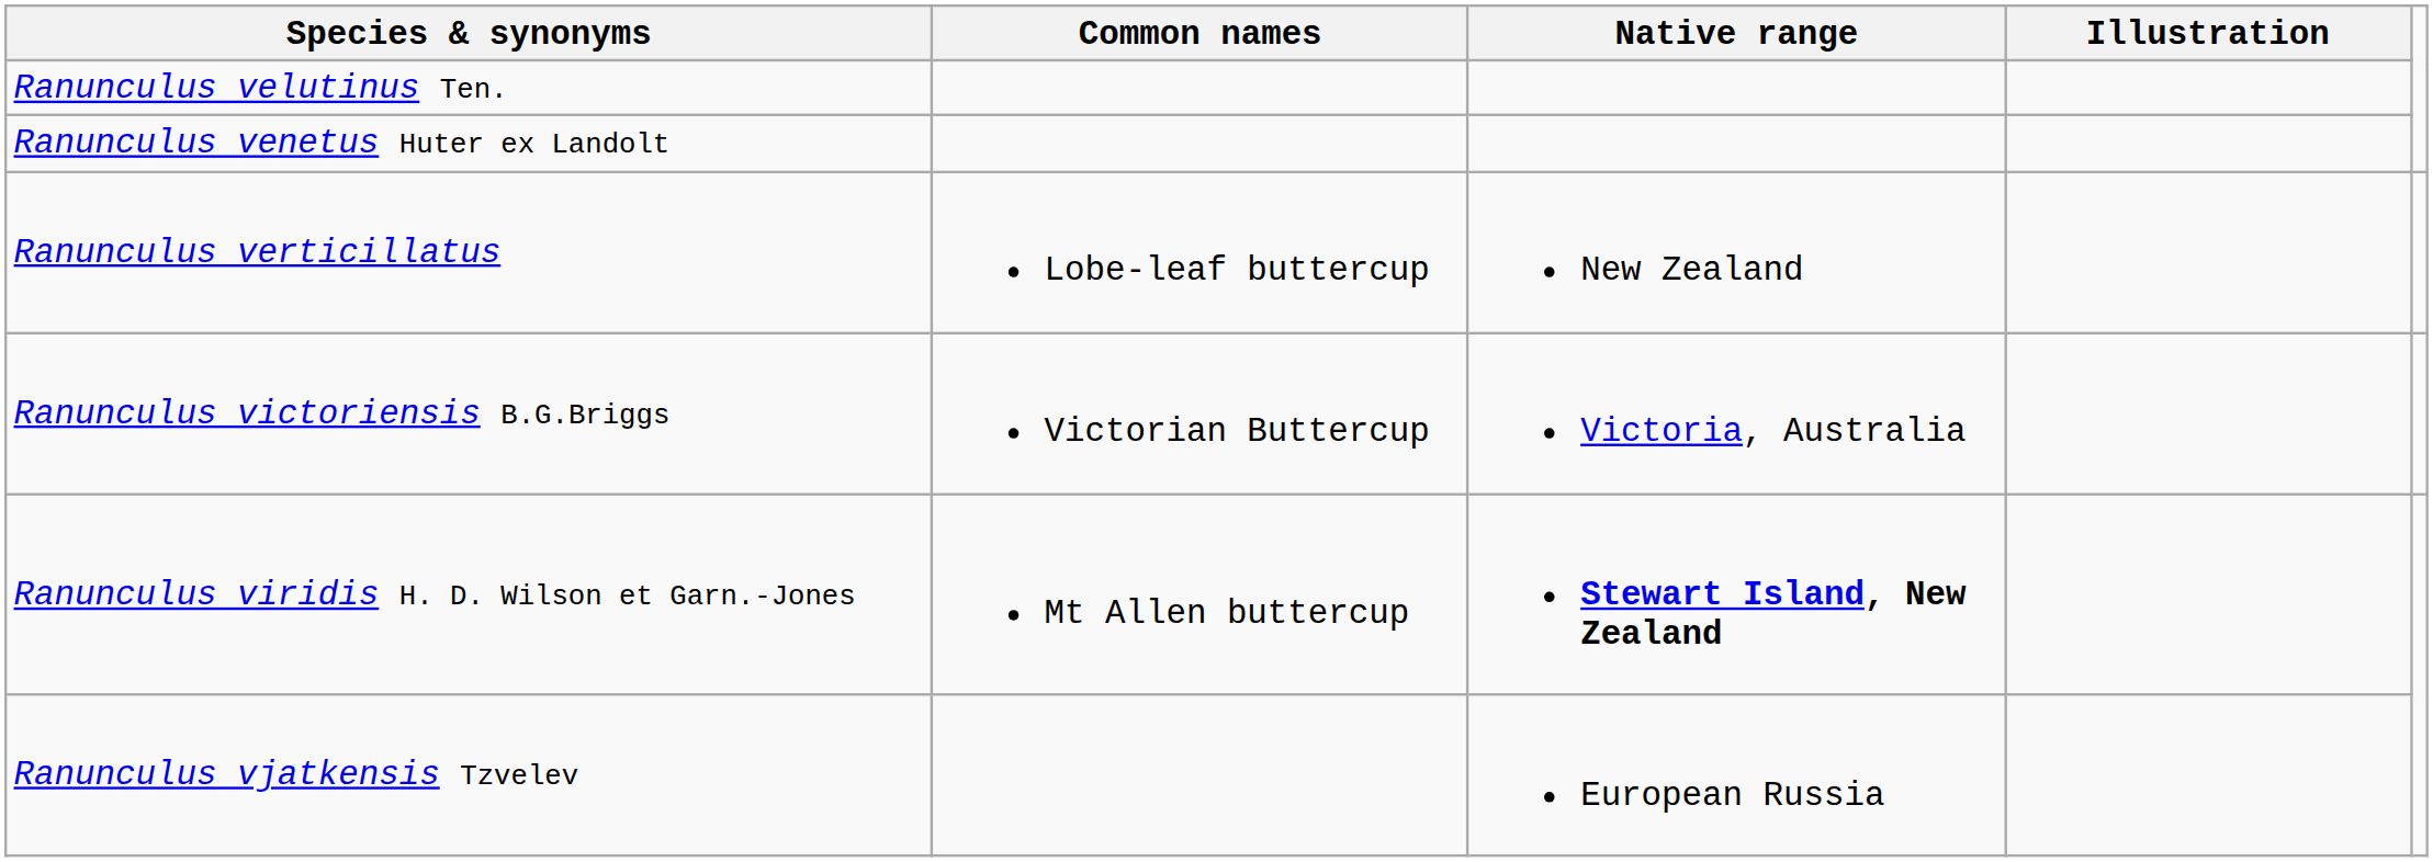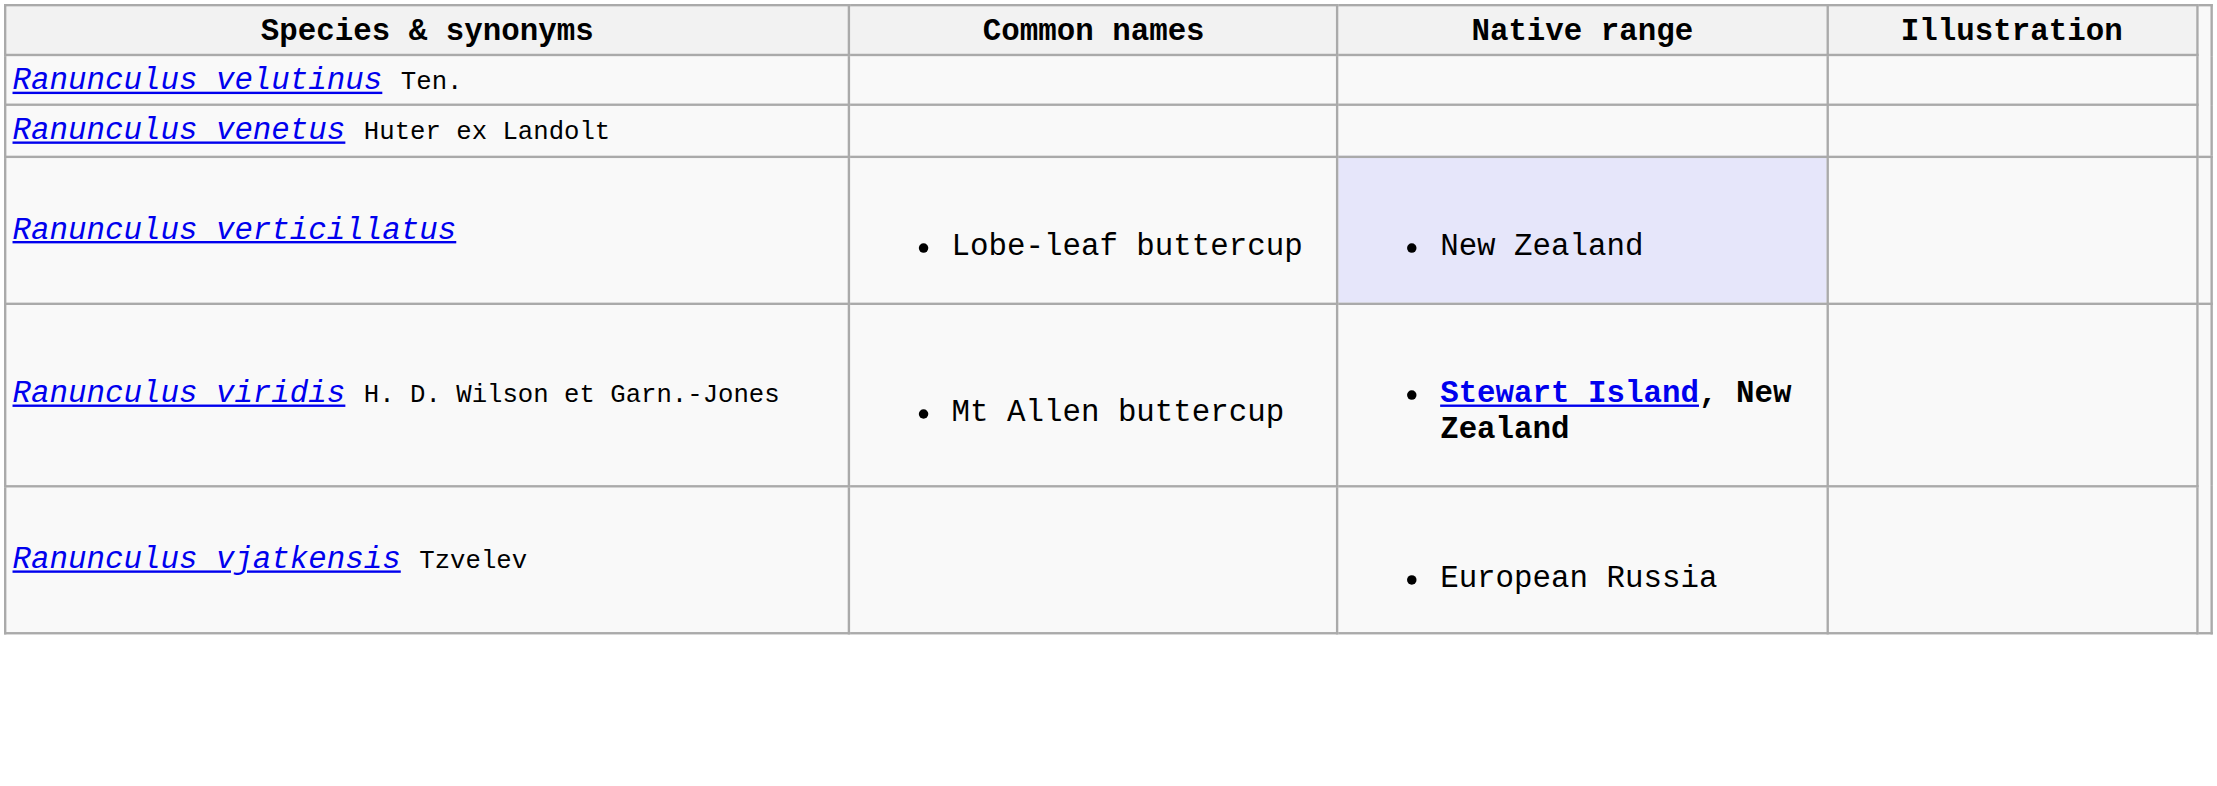 <table class="wikitable">
 <tr>
 <th width=350>Species & synonyms</th>
 <th width=200>Common names</th>
 <th width=200>Native range</th>
 <th width=150>Illustration</th>
 </tr>
 <tr>
 <td><em><a href='#'>Ranunculus velutinus</a></em> <small>Ten.</small></td>
 <td></td>
 <td></td>
 <td></td>
 </tr>
 <tr>
 <td><em><a href='#'>Ranunculus venetus</a></em> <small>Huter ex Landolt</small></td>
 <td></td>
 <td></td>
 <td></td>
 </tr>
 <tr>
 <td><em><a href='#'>Ranunculus verticillatus</a></em> <small></small></td>
 <td><br><ul><li>Lobe-leaf buttercup</li></ul></td>
-<td><br><ul><li>New Zealand</li></ul></td>
-<td></td>
-<td></td>
-</tr>
-<tr>
-<td><em><a href='#'>Ranunculus victoriensis</a></em> <small>B.G.Briggs</small></td>
-<td><br><ul><li>Victorian Buttercup</li></ul></td>
-<td><br><ul><li><a href='#'>Victoria</a>, Australia</li></ul></td>
+<td style="background: lavender;"><br><ul><li>New Zealand</li></ul></td>
 <td></td>
 <td></td>
 </tr>
 <tr>
 <td><em><a href='#'>Ranunculus viridis</a></em> <small>H. D. Wilson et Garn.-Jones</small></td>
 <td><br><ul><li>Mt Allen buttercup</li></ul></td>
 <td><strong><br><ul><li><a href='#'>Stewart Island</a>, New Zealand</li></ul></strong></td>
 <td></td>
 </tr>
 <tr>
 <td><em><a href='#'>Ranunculus vjatkensis</a></em> <small>Tzvelev</small></td>
 <td></td>
 <td><br><ul><li>European Russia</li></ul></td>
 <td></td>
 </tr>
 </table>
